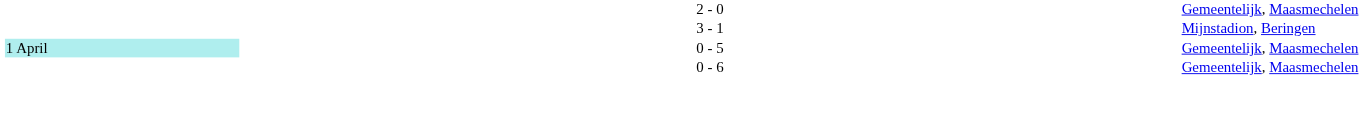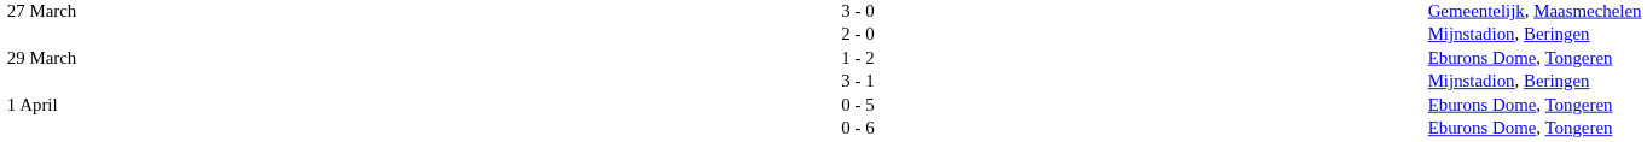 <table cellspacing=1 width=85%>
 <tr>
 <th width=15%></th>
 <th width=25%></th>
 <th width=10%></th>
 <th width=25%></th>
 <th width=25%></th>
 </tr>
 <tr>
+<td>27 March</td>
+<td align=right></td>
+<td align=center>3 - 0</td>
+<td></td>
+<td><a href='#'>Gemeentelijk</a>, <a href='#'>Maasmechelen</a></td>
+</tr>
+<tr>
 <td></td>
 <td align=right></td>
 <td align=center>2 - 0</td>
 <td></td>
-<td><a href='#'>Gemeentelijk</a>, <a href='#'>Maasmechelen</a></td>
+<td><a href='#'>Mijnstadion</a>, <a href='#'>Beringen</a></td>
+</tr>
+<tr>
+<td>29 March</td>
+<td align=right></td>
+<td align=center>1 - 2</td>
+<td></td>
+<td><a href='#'>Eburons Dome</a>, <a href='#'>Tongeren</a></td>
 </tr>
 <tr>
 <td></td>
 <td align=right></td>
 <td align=center>3 - 1</td>
 <td></td>
 <td><a href='#'>Mijnstadion</a>, <a href='#'>Beringen</a></td>
 </tr>
 <tr>
-<td style="background: paleturquoise;">1 April</td>
+<td>1 April</td>
 <td align=right></td>
 <td align=center>0 - 5</td>
 <td></td>
-<td><a href='#'>Gemeentelijk</a>, <a href='#'>Maasmechelen</a></td>
+<td><a href='#'>Eburons Dome</a>, <a href='#'>Tongeren</a></td>
 </tr>
 <tr>
 <td></td>
 <td align=right></td>
 <td align=center>0 - 6</td>
 <td></td>
-<td><a href='#'>Gemeentelijk</a>, <a href='#'>Maasmechelen</a></td>
+<td><a href='#'>Eburons Dome</a>, <a href='#'>Tongeren</a></td>
 </tr>
 </table>
